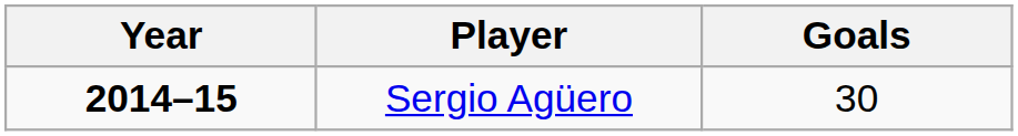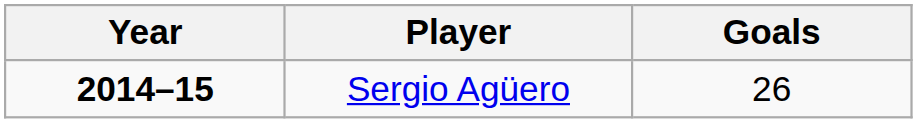 <table class="wikitable" style="text-align:center">
 <tr>
 <th>Year</th>
 <th>Player</th>
 <th>Goals</th>
 </tr>
 <tr>
 <td style="width:120px;"><strong>2014–15</strong></td>
 <td style="width:150px;"> <a href='#'>Sergio Agüero</a></td>
-<td style="width:120px;">30</td>
+<td style="width:120px;">26</td>
 </tr>
 </table>
